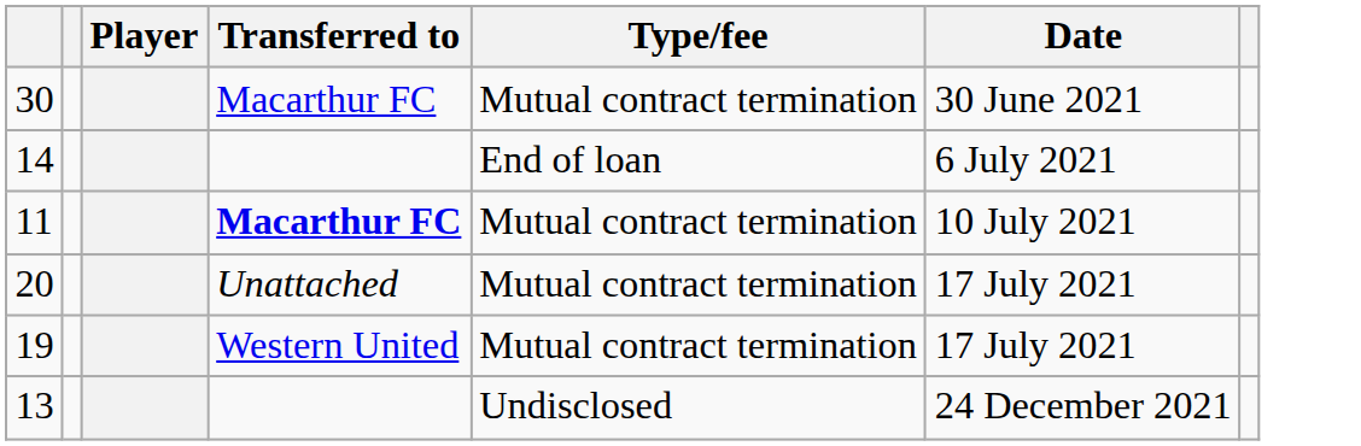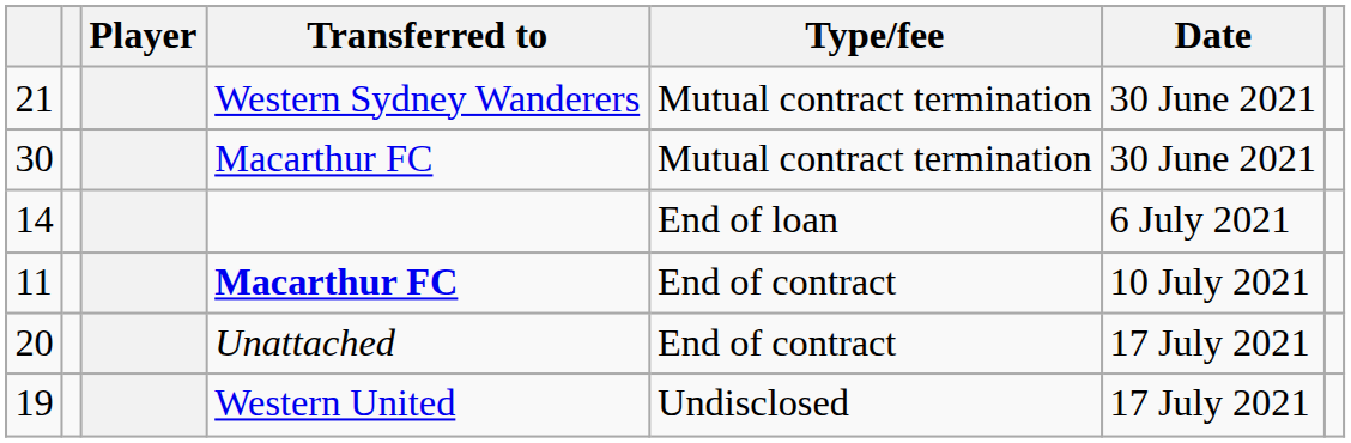 <table class="wikitable plainrowheaders sortable" style="text-align:center; text-align:left">
 <tr>
 <th scope="col"></th>
 <th scope="col"></th>
 <th scope="col">Player</th>
 <th scope="col">Transferred to</th>
 <th scope="col">Type/fee</th>
 <th scope="col">Date</th>
 <th scope="col" class="unsortable"></th>
+</tr>
+<tr>
+<td>21</td>
+<td></td>
+<th scope="row"></th>
+<td><a href='#'>Western Sydney Wanderers</a></td>
+<td>Mutual contract termination</td>
+<td>30 June 2021</td>
+<td></td>
 </tr>
 <tr>
 <td>30</td>
 <td></td>
 <th scope="row"></th>
 <td><a href='#'>Macarthur FC</a></td>
 <td>Mutual contract termination</td>
 <td>30 June 2021</td>
 <td></td>
 </tr>
 <tr>
 <td>14</td>
 <td></td>
 <th scope="row"></th>
 <td></td>
 <td>End of loan</td>
 <td>6 July 2021</td>
 <td></td>
 </tr>
 <tr>
 <td>11</td>
 <td></td>
 <th scope="row"></th>
 <td><strong><a href='#'>Macarthur FC</a></strong></td>
-<td>Mutual contract termination</td>
+<td>End of contract</td>
 <td>10 July 2021</td>
 <td></td>
 </tr>
 <tr>
 <td>20</td>
 <td></td>
 <th scope="row"></th>
 <td><em>Unattached</em></td>
-<td>Mutual contract termination</td>
+<td>End of contract</td>
 <td>17 July 2021</td>
 <td></td>
 </tr>
 <tr>
 <td>19</td>
 <td></td>
 <th scope="row"></th>
 <td><a href='#'>Western United</a></td>
-<td>Mutual contract termination</td>
+<td>Undisclosed</td>
 <td>17 July 2021</td>
 <td></td>
 </tr>
-<tr>
-<td>13</td>
-<td></td>
-<th scope="row"></th>
-<td></td>
-<td>Undisclosed</td>
-<td>24 December 2021</td>
-<td></td>
-</tr>
 </table>
